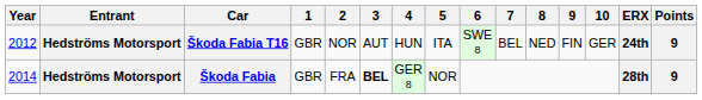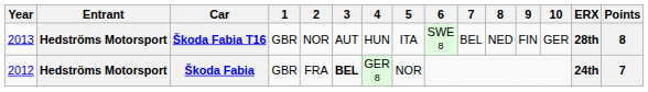 <table class="wikitable" border="1" style="text-align:center; font-size:85%;">
 <tr valign="top">
 <th>Year</th>
 <th>Entrant</th>
 <th>Car</th>
 <th>1</th>
 <th>2</th>
 <th>3</th>
 <th>4</th>
 <th>5</th>
 <th>6</th>
 <th>7</th>
 <th>8</th>
 <th>9</th>
 <th>10</th>
 <th>ERX</th>
 <th>Points</th>
 </tr>
 <tr>
-<td><a href='#'>2012</a></td>
+<td><a href='#'>2013</a></td>
 <th nowrap>Hedströms Motorsport</th>
 <th nowrap><a href='#'>Škoda Fabia T16</a></th>
 <td>GBR</td>
 <td>NOR<br><small></small></td>
 <td>AUT</td>
 <td>HUN</td>
 <td>ITA<br><small></small></td>
 <td style="background:#DFFFDF;">SWE<br><small>8</small></td>
 <td>BEL</td>
 <td>NED</td>
 <td>FIN</td>
 <td>GER</td>
-<th>24th</th>
-<th>9</th>
+<th>28th</th>
+<th>8</th>
 </tr>
 <tr>
-<td><a href='#'>2014</a></td>
+<td><a href='#'>2012</a></td>
 <th nowrap>Hedströms Motorsport</th>
 <th nowrap><a href='#'>Škoda Fabia</a></th>
 <td>GBR<br><small></small></td>
 <td>FRA</td>
 <td><strong>BEL<br><small></small></strong></td>
 <td style="background:#DFFFDF;">GER<br><small>8</small></td>
 <td>NOR</td>
 <td colspan=5></td>
-<th>28th</th>
-<th>9</th>
+<th>24th</th>
+<th>7</th>
 </tr>
 </table>
